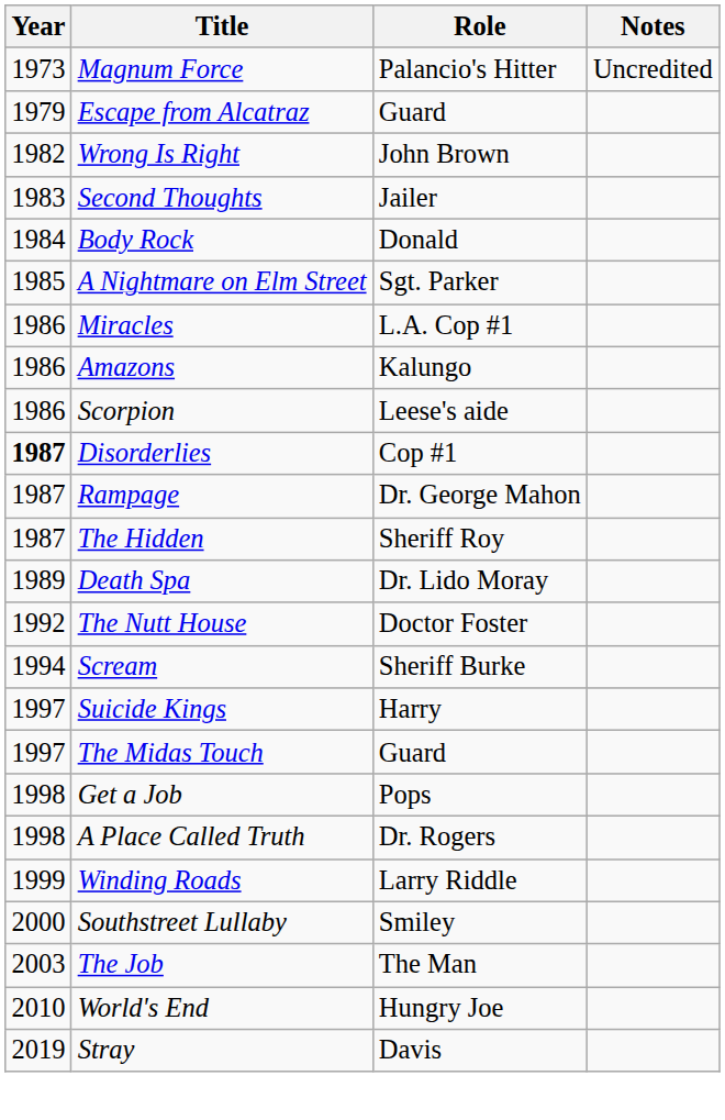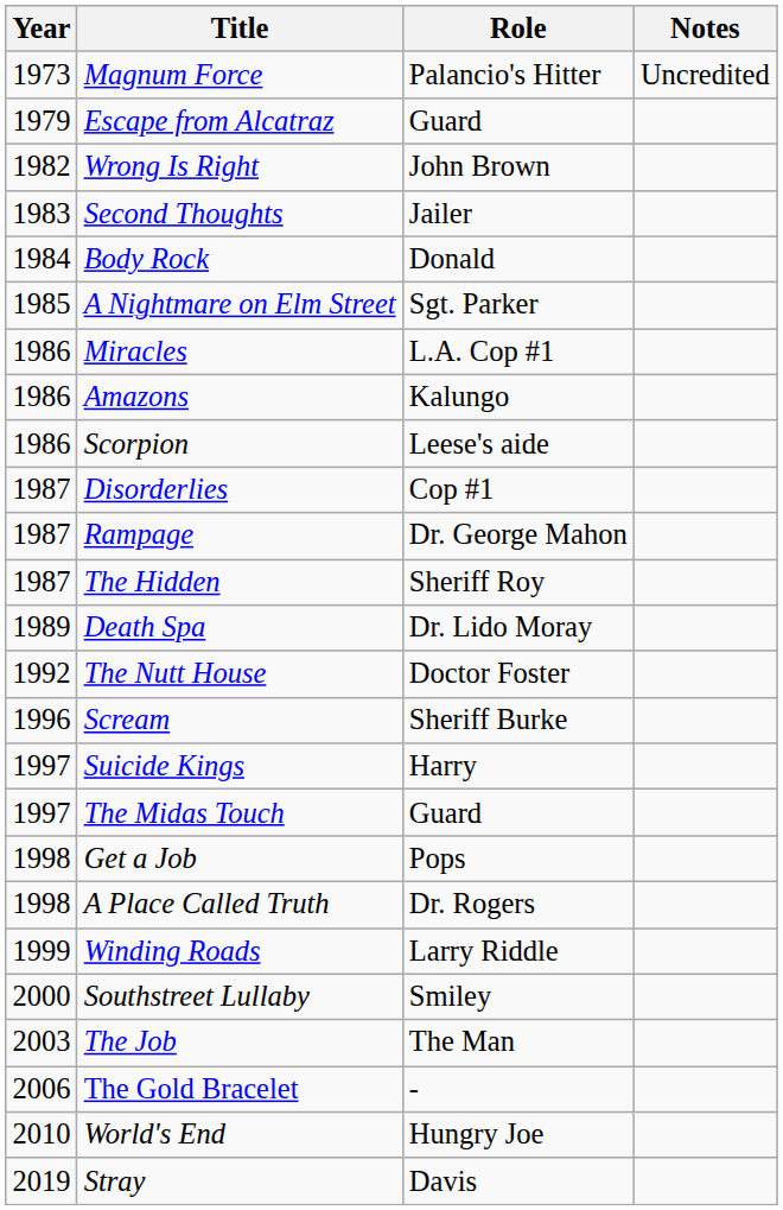 <table class="wikitable sortable">
 <tr>
 <th>Year</th>
 <th>Title</th>
 <th>Role</th>
 <th>Notes</th>
 </tr>
 <tr>
 <td>1973</td>
 <td><em><a href='#'>Magnum Force</a></em></td>
 <td>Palancio's Hitter</td>
 <td>Uncredited</td>
 </tr>
 <tr>
 <td>1979</td>
 <td><a href='#'><em>Escape from Alcatraz</em></a></td>
 <td>Guard</td>
 <td></td>
 </tr>
 <tr>
 <td>1982</td>
 <td><em><a href='#'>Wrong Is Right</a></em></td>
 <td>John Brown</td>
 <td></td>
 </tr>
 <tr>
 <td>1983</td>
 <td><a href='#'><em>Second Thoughts</em></a></td>
 <td>Jailer</td>
 <td></td>
 </tr>
 <tr>
 <td>1984</td>
 <td><em><a href='#'>Body Rock</a></em></td>
 <td>Donald</td>
 <td></td>
 </tr>
 <tr>
 <td>1985</td>
 <td><em><a href='#'>A Nightmare on Elm Street</a></em></td>
 <td>Sgt. Parker</td>
 <td></td>
 </tr>
 <tr>
 <td>1986</td>
 <td><a href='#'><em>Miracles</em></a></td>
 <td>L.A. Cop #1</td>
 <td></td>
 </tr>
 <tr>
 <td>1986</td>
 <td><a href='#'><em>Amazons</em></a></td>
 <td>Kalungo</td>
 <td></td>
 </tr>
 <tr>
 <td>1986</td>
 <td><em>Scorpion</em></td>
 <td>Leese's aide</td>
 <td></td>
 </tr>
 <tr>
-<td><strong>1987</strong></td>
+<td>1987</td>
 <td><em><a href='#'>Disorderlies</a></em></td>
 <td>Cop #1</td>
 <td></td>
 </tr>
 <tr>
 <td>1987</td>
 <td><a href='#'><em>Rampage</em></a></td>
 <td>Dr. George Mahon</td>
 <td></td>
 </tr>
 <tr>
 <td>1987</td>
 <td><a href='#'><em>The Hidden</em></a></td>
 <td>Sheriff Roy</td>
 <td></td>
 </tr>
 <tr>
 <td>1989</td>
 <td><em><a href='#'>Death Spa</a></em></td>
 <td>Dr. Lido Moray</td>
 <td></td>
 </tr>
 <tr>
 <td>1992</td>
 <td><a href='#'><em>The Nutt House</em></a></td>
 <td>Doctor Foster</td>
 <td></td>
 </tr>
 <tr>
-<td>1994</td>
+<td>1996</td>
 <td><a href='#'><em>Scream</em></a></td>
 <td>Sheriff Burke</td>
 <td></td>
 </tr>
 <tr>
 <td>1997</td>
 <td><em><a href='#'>Suicide Kings</a></em></td>
 <td>Harry</td>
 <td></td>
 </tr>
 <tr>
 <td>1997</td>
 <td><a href='#'><em>The Midas Touch</em></a></td>
 <td>Guard</td>
 <td></td>
 </tr>
 <tr>
 <td>1998</td>
 <td><em>Get a Job</em></td>
 <td>Pops</td>
 <td></td>
 </tr>
 <tr>
 <td>1998</td>
 <td><em>A Place Called Truth</em></td>
 <td>Dr. Rogers</td>
 <td></td>
 </tr>
 <tr>
 <td>1999</td>
 <td><a href='#'><em>Winding Roads</em></a></td>
 <td>Larry Riddle</td>
 <td></td>
 </tr>
 <tr>
 <td>2000</td>
 <td><em>Southstreet Lullaby</em></td>
 <td>Smiley</td>
 <td></td>
 </tr>
 <tr>
 <td>2003</td>
 <td><a href='#'><em>The Job</em></a></td>
 <td>The Man</td>
 <td></td>
 </tr>
 <tr>
+<td>2006</td>
+<td><a href='#'>The Gold Bracelet</a></td>
+<td>-</td>
+<td></td>
+</tr>
+<tr>
 <td>2010</td>
 <td><em>World's End</em></td>
 <td>Hungry Joe</td>
 <td></td>
 </tr>
 <tr>
 <td>2019</td>
 <td><em>Stray</em></td>
 <td>Davis</td>
 <td></td>
 </tr>
 </table>
